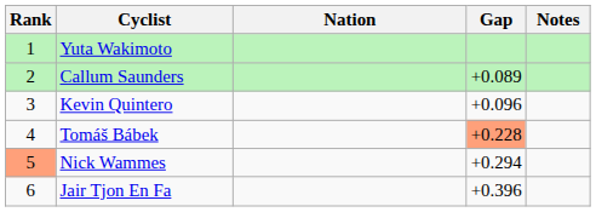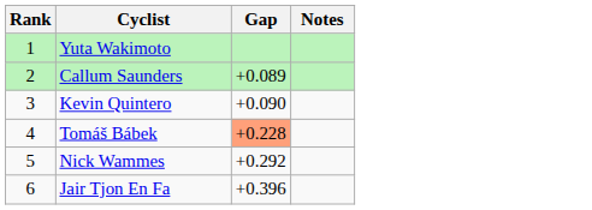 <table class="wikitable" style="text-align:center">
 <tr>
 <th width=30>Rank</th>
 <th width=150>Cyclist</th>
-<th width=200>Nation</th>
 <th width=30>Gap</th>
 <th width=50>Notes</th>
 </tr>
 <tr bgcolor=#bbf3bb>
 <td>1</td>
 <td align=left><a href='#'>Yuta Wakimoto</a></td>
-<td align=left></td>
 <td></td>
 <td></td>
 </tr>
 <tr bgcolor=#bbf3bb>
 <td>2</td>
 <td align=left><a href='#'>Callum Saunders</a></td>
-<td align=left></td>
 <td>+0.089</td>
 <td></td>
 </tr>
 <tr>
 <td>3</td>
 <td align=left><a href='#'>Kevin Quintero</a></td>
-<td align=left></td>
-<td>+0.096</td>
+<td>+0.090</td>
 <td></td>
 </tr>
 <tr>
 <td>4</td>
 <td align=left><a href='#'>Tomáš Bábek</a></td>
-<td align=left></td>
 <td style="background: lightsalmon;">+0.228</td>
 <td></td>
 </tr>
 <tr>
-<td style="background: lightsalmon;">5</td>
+<td>5</td>
 <td align=left><a href='#'>Nick Wammes</a></td>
-<td align=left></td>
-<td>+0.294</td>
+<td>+0.292</td>
 <td></td>
 </tr>
 <tr>
 <td>6</td>
 <td align=left><a href='#'>Jair Tjon En Fa</a></td>
-<td align=left></td>
 <td>+0.396</td>
 <td></td>
 </tr>
 </table>
